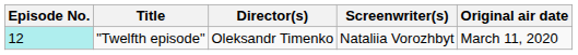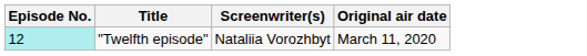 <table class="wikitable">
 <tr>
 <th>Episode No.</th>
 <th>Title</th>
-<th>Director(s)</th>
 <th>Screenwriter(s)</th>
 <th>Original air date</th>
 </tr>
 <tr>
 <td style="background: paleturquoise;">12</td>
 <td>"Twelfth episode"</td>
-<td>Oleksandr Timenko</td>
 <td>Nataliia Vorozhbyt</td>
 <td>March 11, 2020</td>
 </tr>
 </table>
